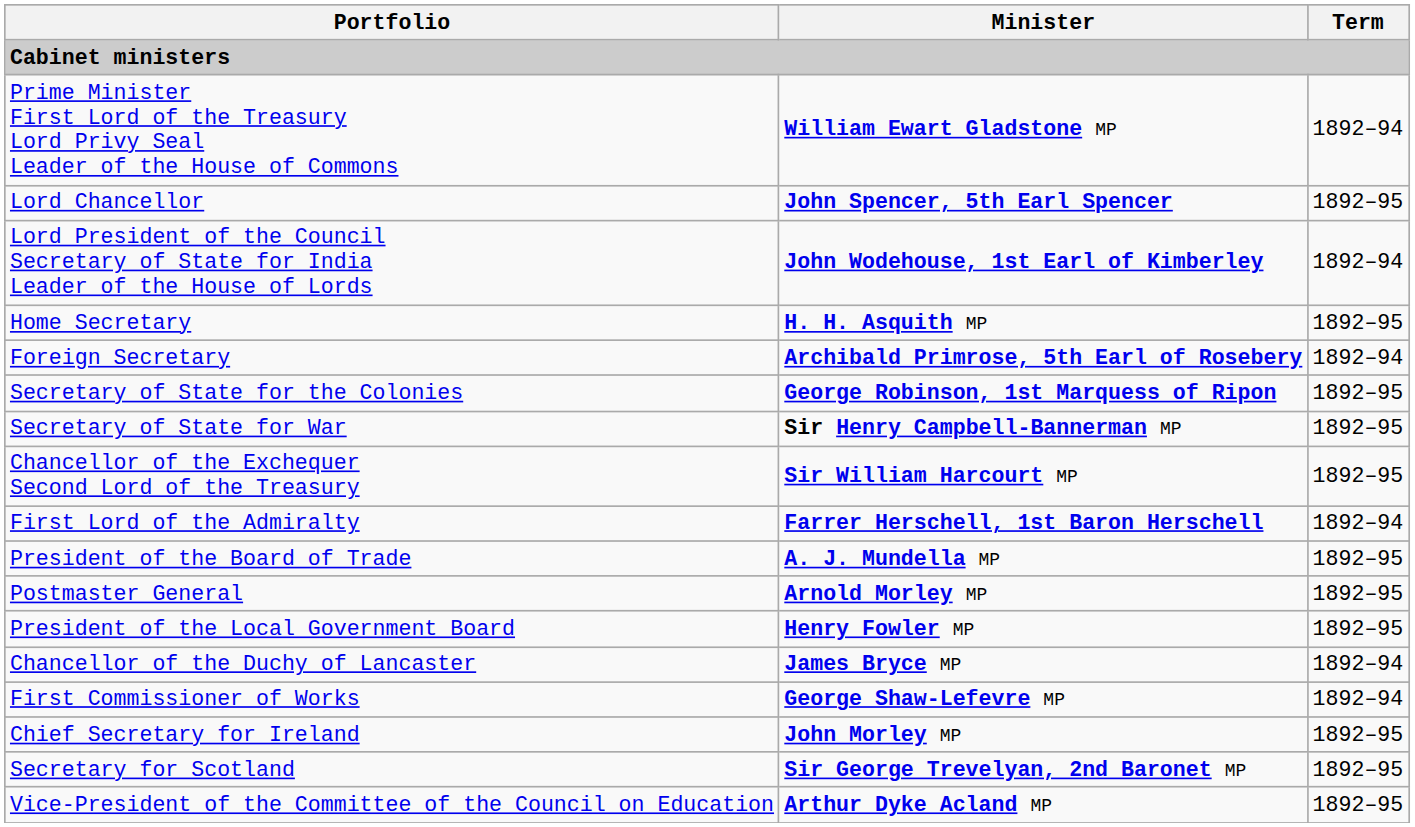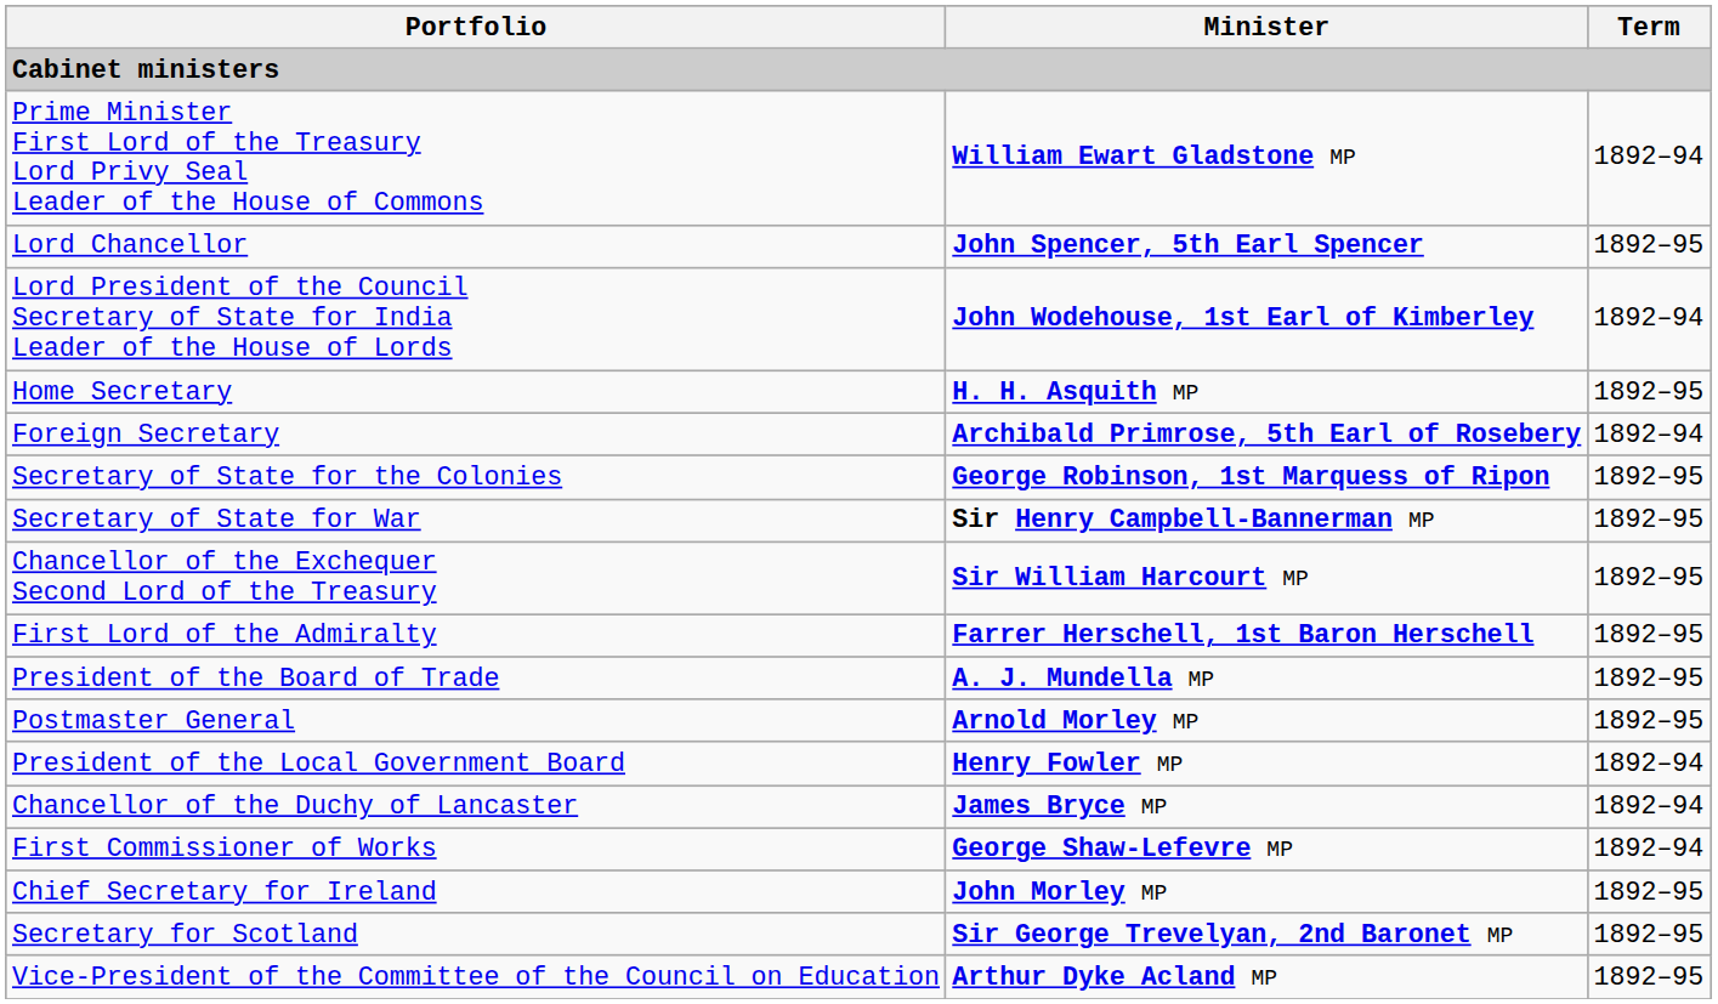 <table class="wikitable">
 <tr>
 <th>Portfolio</th>
 <th>Minister</th>
 <th>Term</th>
 </tr>
 <tr>
 <td style="background:#cccccc;" colspan="4"><strong>Cabinet ministers</strong></td>
 </tr>
 <tr>
 <td><a href='#'>Prime Minister</a><br><a href='#'>First Lord of the Treasury</a><br><a href='#'>Lord Privy Seal</a><br><a href='#'>Leader of the House of Commons</a></td>
 <td><strong><a href='#'>William Ewart Gladstone</a></strong> <small>MP</small></td>
 <td>1892–94</td>
 </tr>
 <tr>
 <td><a href='#'>Lord Chancellor</a></td>
 <td><strong><a href='#'>John Spencer, 5th Earl Spencer</a></strong></td>
 <td>1892–95</td>
 </tr>
 <tr>
 <td><a href='#'>Lord President of the Council</a><br><a href='#'>Secretary of State for India</a><br><a href='#'>Leader of the House of Lords</a></td>
 <td><strong><a href='#'>John Wodehouse, 1st Earl of Kimberley</a></strong></td>
 <td>1892–94</td>
 </tr>
 <tr>
 <td><a href='#'>Home Secretary</a></td>
 <td><strong><a href='#'>H. H. Asquith</a></strong> <small>MP</small></td>
 <td>1892–95</td>
 </tr>
 <tr>
 <td><a href='#'>Foreign Secretary</a></td>
 <td><strong><a href='#'>Archibald Primrose, 5th Earl of Rosebery</a></strong></td>
 <td>1892–94</td>
 </tr>
 <tr>
 <td><a href='#'>Secretary of State for the Colonies</a></td>
 <td><strong><a href='#'>George Robinson, 1st Marquess of Ripon</a></strong></td>
 <td>1892–95</td>
 </tr>
 <tr>
 <td><a href='#'>Secretary of State for War</a></td>
 <td><strong>Sir <a href='#'>Henry Campbell-Bannerman</a></strong> <small>MP</small></td>
 <td>1892–95</td>
 </tr>
 <tr>
 <td><a href='#'>Chancellor of the Exchequer</a><br><a href='#'>Second Lord of the Treasury</a></td>
 <td><strong><a href='#'>Sir William Harcourt</a></strong> <small>MP</small></td>
 <td>1892–95</td>
 </tr>
 <tr>
 <td><a href='#'>First Lord of the Admiralty</a></td>
 <td><strong><a href='#'>Farrer Herschell, 1st Baron Herschell</a></strong></td>
-<td>1892–94</td>
+<td>1892–95</td>
 </tr>
 <tr>
 <td><a href='#'>President of the Board of Trade</a></td>
 <td><strong><a href='#'>A. J. Mundella</a></strong> <small>MP</small></td>
 <td>1892–95</td>
 </tr>
 <tr>
 <td><a href='#'>Postmaster General</a></td>
 <td><strong><a href='#'>Arnold Morley</a></strong> <small>MP</small></td>
 <td>1892–95</td>
 </tr>
 <tr>
 <td><a href='#'>President of the Local Government Board</a></td>
 <td><strong><a href='#'>Henry Fowler</a></strong> <small>MP</small></td>
-<td>1892–95</td>
+<td>1892–94</td>
 </tr>
 <tr>
 <td><a href='#'>Chancellor of the Duchy of Lancaster</a></td>
 <td><strong><a href='#'>James Bryce</a></strong> <small>MP</small></td>
 <td>1892–94</td>
 </tr>
 <tr>
 <td><a href='#'>First Commissioner of Works</a></td>
 <td><strong><a href='#'>George Shaw-Lefevre</a></strong> <small>MP</small></td>
 <td>1892–94</td>
 </tr>
 <tr>
 <td><a href='#'>Chief Secretary for Ireland</a></td>
 <td><strong><a href='#'>John Morley</a></strong> <small>MP</small></td>
 <td>1892–95</td>
 </tr>
 <tr>
 <td><a href='#'>Secretary for Scotland</a></td>
 <td><strong><a href='#'>Sir George Trevelyan, 2nd Baronet</a></strong> <small>MP</small></td>
 <td>1892–95</td>
 </tr>
 <tr>
 <td><a href='#'>Vice-President of the Committee of the Council on Education</a></td>
 <td><strong><a href='#'>Arthur Dyke Acland</a></strong> <small>MP</small></td>
 <td>1892–95</td>
 </tr>
 <tr>
 </tr>
 </table>
